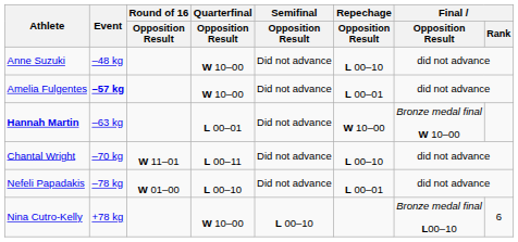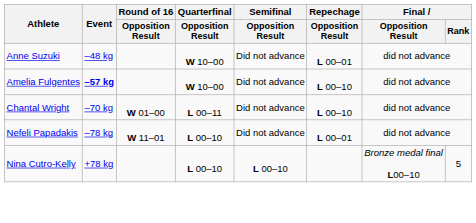 <table class=wikitable style=font-size:90%;text-align:center>
 <tr>
 <th rowspan=2>Athlete</th>
 <th rowspan=2>Event</th>
 <th>Round of 16</th>
 <th>Quarterfinal</th>
 <th>Semifinal</th>
 <th>Repechage</th>
 <th colspan=2>Final / </th>
 </tr>
 <tr style=font-size:95%>
 <th>Opposition<br>Result</th>
 <th>Opposition<br>Result</th>
 <th>Opposition<br>Result</th>
 <th>Opposition<br>Result</th>
 <th>Opposition<br>Result</th>
 <th>Rank</th>
 </tr>
 <tr>
 <td align=left><a href='#'>Anne Suzuki</a></td>
 <td align=left><a href='#'>–48 kg</a></td>
 <td></td>
 <td><br><strong>W</strong> 10–00</td>
 <td>Did not advance</td>
-<td><br><strong>L</strong> 00–10</td>
+<td><br><strong>L</strong> 00–01</td>
 <td colspan=2>did not advance</td>
 </tr>
 <tr>
 <td align=left><a href='#'>Amelia Fulgentes</a></td>
 <td align=left><strong><a href='#'>–57 kg</a></strong></td>
 <td></td>
 <td><br><strong>W</strong> 10–00</td>
 <td>Did not advance</td>
-<td><br><strong>L</strong> 00–01</td>
+<td><br><strong>L</strong> 00–10</td>
 <td colspan=2>did not advance</td>
-</tr>
-<tr>
-<td align=left><strong><a href='#'>Hannah Martin</a></strong></td>
-<td align=left><a href='#'>–63 kg</a></td>
-<td></td>
-<td><br><strong>L</strong> 00–01</td>
-<td>Did not advance</td>
-<td><br><strong>W</strong> 10–00</td>
-<td><em>Bronze medal final</em><br><br><strong>W</strong> 10–00</td>
-<td></td>
 </tr>
 <tr>
 <td align=left><a href='#'>Chantal Wright</a></td>
 <td align=left><a href='#'>–70 kg</a></td>
-<td><br><strong>W</strong> 11–01</td>
+<td><br><strong>W</strong> 01–00</td>
 <td><br><strong>L</strong> 00–11</td>
 <td>Did not advance</td>
 <td><br><strong>L</strong> 00–10</td>
 <td colspan=2>did not advance</td>
 </tr>
 <tr>
 <td align=left><a href='#'>Nefeli Papadakis</a></td>
 <td align=left><a href='#'>–78 kg</a></td>
-<td><br><strong>W</strong> 01–00</td>
+<td><br><strong>W</strong> 11–01</td>
 <td><br><strong>L</strong> 00–10</td>
 <td>Did not advance</td>
 <td><br><strong>L</strong> 00–01</td>
 <td colspan=2>did not advance</td>
 </tr>
 <tr>
 <td align=left><a href='#'>Nina Cutro-Kelly</a></td>
 <td align=left><a href='#'>+78 kg</a></td>
 <td></td>
-<td><br><strong>W</strong> 10–00</td>
+<td><br><strong>L</strong> 00–10</td>
 <td><br><strong>L</strong> 00–10</td>
 <td></td>
 <td><em>Bronze medal final</em><br><br><strong>L</strong>00–10</td>
-<td>6</td>
+<td>5</td>
 </tr>
 </table>
